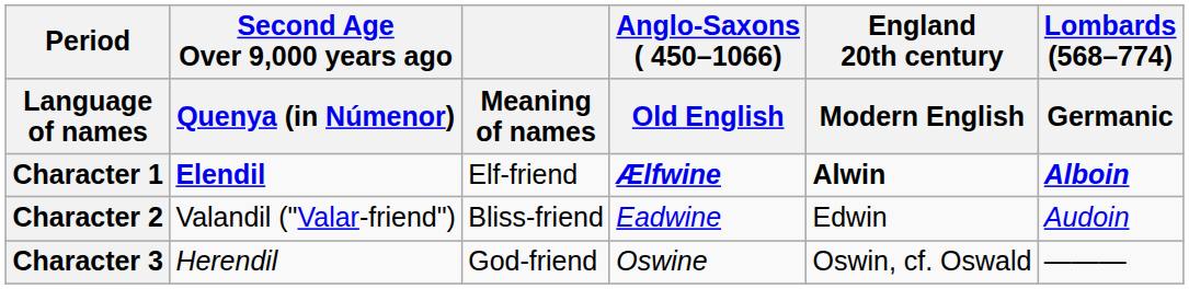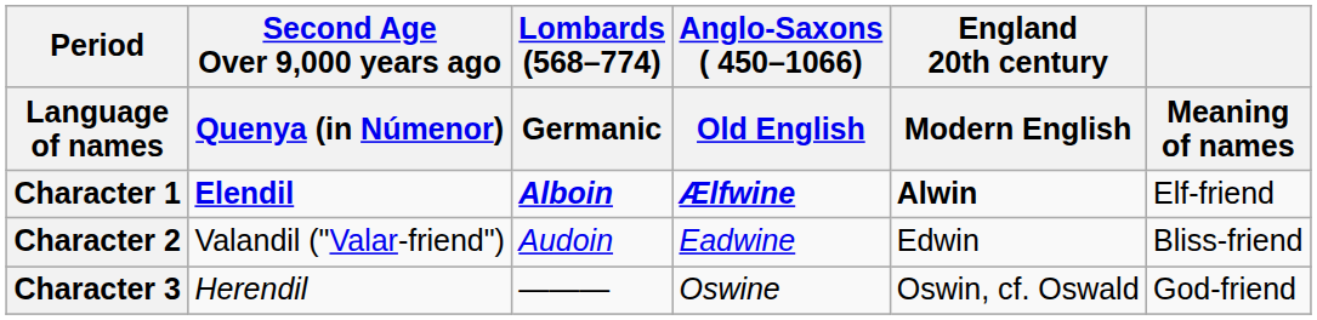 <table class="wikitable" style="margin: 1em auto;">
 <tr>
 <th>Period</th>
 <th><a href='#'>Second Age</a><br>Over 9,000 years ago</th>
-<th></th>
+<th><a href='#'>Lombards</a><br>(568–774)</th>
 <th><a href='#'>Anglo-Saxons</a><br>( 450–1066)</th>
 <th>England<br>20th century</th>
-<th><a href='#'>Lombards</a><br>(568–774)</th>
+<th></th>
 </tr>
 <tr>
 <th>Language<br>of names</th>
 <th><a href='#'>Quenya</a> (in <a href='#'>Númenor</a>)</th>
-<th>Meaning<br>of names</th>
+<th>Germanic</th>
 <th><a href='#'>Old English</a></th>
 <th>Modern English</th>
-<th>Germanic</th>
+<th>Meaning<br>of names</th>
 </tr>
 <tr>
 <th>Character 1</th>
 <td><strong><a href='#'>Elendil</a></strong></td>
-<td>Elf-friend</td>
+<td><strong><em><a href='#'>Alboin</a></em></strong></td>
 <td><strong><em><a href='#'>Ælfwine</a></em></strong></td>
 <td><strong>Alwin</strong></td>
-<td><strong><em><a href='#'>Alboin</a></em></strong></td>
+<td>Elf-friend</td>
 </tr>
 <tr>
 <th>Character 2</th>
 <td>Valandil ("<a href='#'>Valar</a>-friend")</td>
-<td>Bliss-friend</td>
+<td><em><a href='#'>Audoin</a></em></td>
 <td><em><a href='#'>Eadwine</a></em></td>
 <td>Edwin</td>
-<td><em><a href='#'>Audoin</a></em></td>
+<td>Bliss-friend</td>
 </tr>
 <tr>
 <th>Character 3</th>
 <td><em>Herendil</em></td>
-<td>God-friend</td>
+<td>———</td>
 <td><em>Oswine</em></td>
 <td>Oswin, cf. Oswald</td>
-<td>———</td>
+<td>God-friend</td>
 </tr>
 </table>
